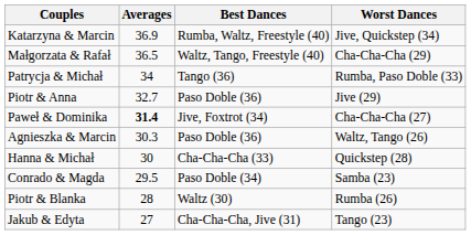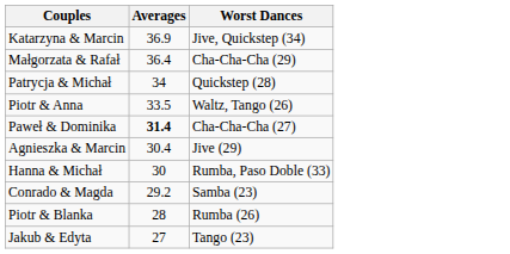 <table class="wikitable">
 <tr>
 <th>Couples</th>
 <th>Averages</th>
-<th>Best Dances</th>
 <th>Worst Dances</th>
 </tr>
 <tr>
 <td>Katarzyna & Marcin</td>
 <td style="text-align:center;">36.9</td>
-<td>Rumba, Waltz, Freestyle (40)</td>
 <td>Jive, Quickstep (34)</td>
 </tr>
 <tr>
 <td>Małgorzata & Rafał</td>
-<td style="text-align:center;">36.5</td>
-<td>Waltz, Tango, Freestyle (40)</td>
+<td style="text-align:center;">36.4</td>
 <td>Cha-Cha-Cha (29)</td>
 </tr>
 <tr>
 <td>Patrycja & Michał</td>
 <td style="text-align:center;">34</td>
-<td>Tango (36)</td>
-<td>Rumba, Paso Doble (33)</td>
+<td>Quickstep (28)</td>
 </tr>
 <tr>
 <td>Piotr & Anna</td>
-<td style="text-align:center;">32.7</td>
-<td>Paso Doble (36)</td>
-<td>Jive (29)</td>
+<td style="text-align:center;">33.5</td>
+<td>Waltz, Tango (26)</td>
 </tr>
 <tr>
 <td>Paweł & Dominika</td>
 <td style="text-align:center;"><strong>31.4</strong></td>
-<td>Jive, Foxtrot (34)</td>
 <td>Cha-Cha-Cha (27)</td>
 </tr>
 <tr>
 <td>Agnieszka & Marcin</td>
-<td style="text-align:center;">30.3</td>
-<td>Paso Doble (36)</td>
-<td>Waltz, Tango (26)</td>
+<td style="text-align:center;">30.4</td>
+<td>Jive (29)</td>
 </tr>
 <tr>
 <td>Hanna & Michał</td>
 <td style="text-align:center;">30</td>
-<td>Cha-Cha-Cha (33)</td>
-<td>Quickstep (28)</td>
+<td>Rumba, Paso Doble (33)</td>
 </tr>
 <tr>
 <td>Conrado & Magda</td>
-<td style="text-align:center;">29.5</td>
-<td>Paso Doble (34)</td>
+<td style="text-align:center;">29.2</td>
 <td>Samba (23)</td>
 </tr>
 <tr>
 <td>Piotr & Blanka</td>
 <td style="text-align:center;">28</td>
-<td>Waltz (30)</td>
 <td>Rumba (26)</td>
 </tr>
 <tr>
 <td>Jakub & Edyta</td>
 <td style="text-align:center;">27</td>
-<td>Cha-Cha-Cha, Jive (31)</td>
 <td>Tango (23)</td>
 </tr>
 </table>
